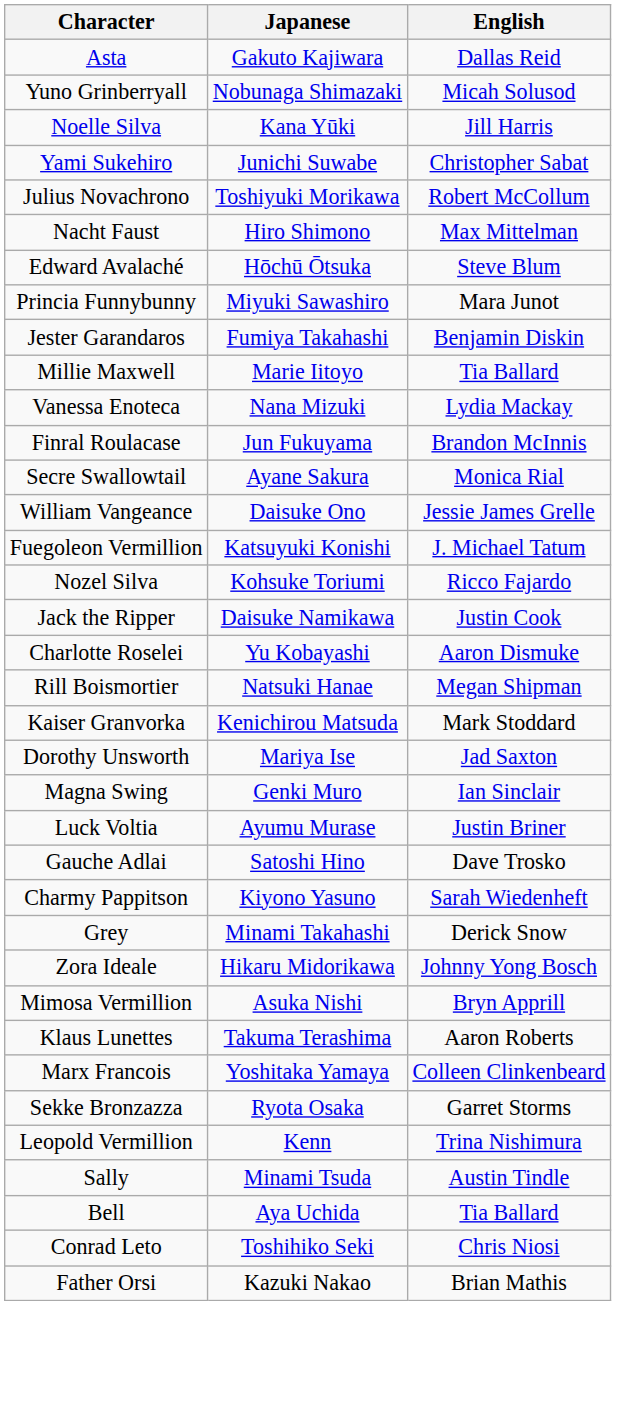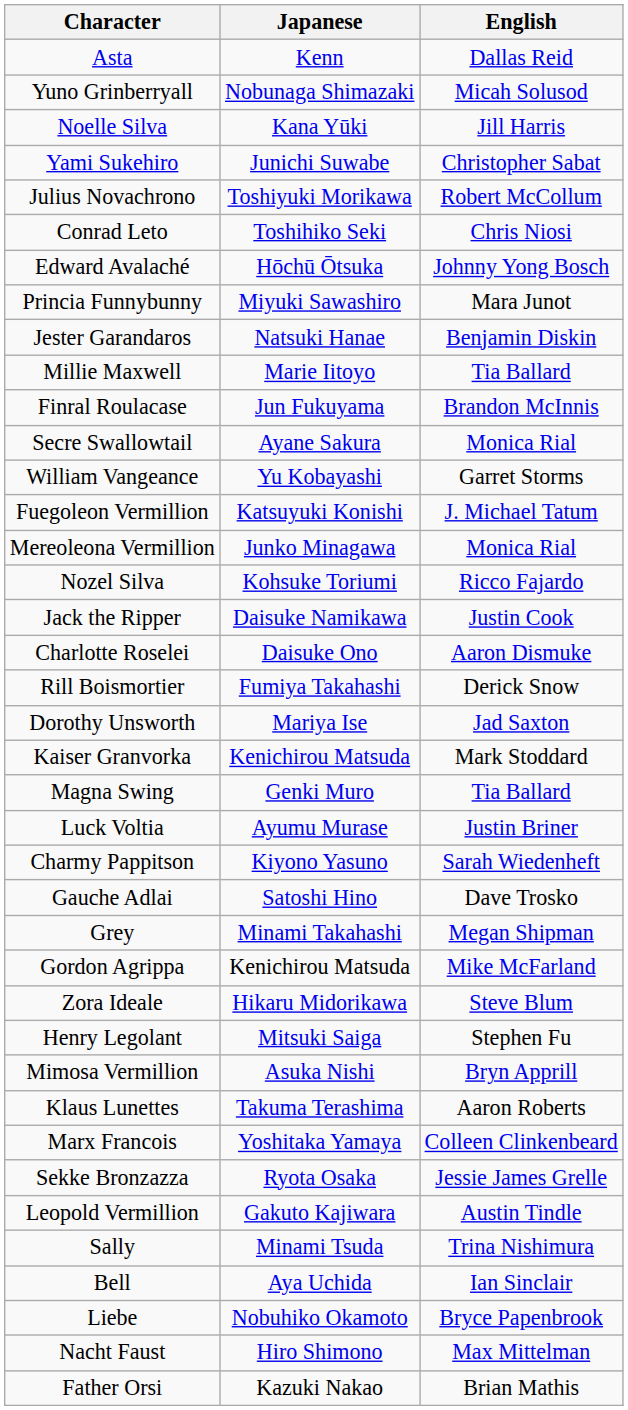 <table class="wikitable" style="text-align:center;">
 <tr>
 <th>Character</th>
 <th>Japanese</th>
 <th>English</th>
 </tr>
 <tr>
 <td><a href='#'>Asta</a></td>
-<td><a href='#'>Gakuto Kajiwara</a></td>
+<td><a href='#'>Kenn</a></td>
 <td><a href='#'>Dallas Reid</a></td>
 </tr>
 <tr>
 <td>Yuno Grinberryall</td>
 <td><a href='#'>Nobunaga Shimazaki</a></td>
 <td><a href='#'>Micah Solusod</a></td>
 </tr>
 <tr>
 <td><a href='#'>Noelle Silva</a></td>
 <td><a href='#'>Kana Yūki</a></td>
 <td><a href='#'>Jill Harris</a></td>
 </tr>
 <tr>
 <td><a href='#'>Yami Sukehiro</a></td>
 <td><a href='#'>Junichi Suwabe</a></td>
 <td><a href='#'>Christopher Sabat</a></td>
 </tr>
 <tr>
 <td>Julius Novachrono</td>
 <td><a href='#'>Toshiyuki Morikawa</a></td>
 <td><a href='#'>Robert McCollum</a></td>
 </tr>
 <tr>
-<td>Nacht Faust</td>
-<td><a href='#'>Hiro Shimono</a></td>
-<td><a href='#'>Max Mittelman</a></td>
+<td>Conrad Leto</td>
+<td><a href='#'>Toshihiko Seki</a></td>
+<td><a href='#'>Chris Niosi</a></td>
 </tr>
 <tr>
 <td>Edward Avalaché</td>
 <td><a href='#'>Hōchū Ōtsuka</a></td>
-<td><a href='#'>Steve Blum</a></td>
+<td><a href='#'>Johnny Yong Bosch</a></td>
 </tr>
 <tr>
 <td>Princia Funnybunny</td>
 <td><a href='#'>Miyuki Sawashiro</a></td>
 <td>Mara Junot</td>
 </tr>
 <tr>
 <td>Jester Garandaros</td>
-<td><a href='#'>Fumiya Takahashi</a></td>
+<td><a href='#'>Natsuki Hanae</a></td>
 <td><a href='#'>Benjamin Diskin</a></td>
 </tr>
 <tr>
 <td>Millie Maxwell</td>
 <td><a href='#'>Marie Iitoyo</a></td>
 <td><a href='#'>Tia Ballard</a></td>
-</tr>
-<tr>
-<td>Vanessa Enoteca</td>
-<td><a href='#'>Nana Mizuki</a></td>
-<td><a href='#'>Lydia Mackay</a></td>
 </tr>
 <tr>
 <td>Finral Roulacase</td>
 <td><a href='#'>Jun Fukuyama</a></td>
 <td><a href='#'>Brandon McInnis</a></td>
 </tr>
 <tr>
 <td>Secre Swallowtail</td>
 <td><a href='#'>Ayane Sakura</a></td>
 <td><a href='#'>Monica Rial</a></td>
 </tr>
 <tr>
 <td>William Vangeance</td>
-<td><a href='#'>Daisuke Ono</a></td>
-<td><a href='#'>Jessie James Grelle</a></td>
+<td><a href='#'>Yu Kobayashi</a></td>
+<td>Garret Storms</td>
 </tr>
 <tr>
 <td>Fuegoleon Vermillion</td>
 <td><a href='#'>Katsuyuki Konishi</a></td>
 <td><a href='#'>J. Michael Tatum</a></td>
+</tr>
+<tr>
+<td>Mereoleona Vermillion</td>
+<td><a href='#'>Junko Minagawa</a></td>
+<td><a href='#'>Monica Rial</a></td>
 </tr>
 <tr>
 <td>Nozel Silva</td>
 <td><a href='#'>Kohsuke Toriumi</a></td>
 <td><a href='#'>Ricco Fajardo</a></td>
 </tr>
 <tr>
 <td>Jack the Ripper</td>
 <td><a href='#'>Daisuke Namikawa</a></td>
 <td><a href='#'>Justin Cook</a></td>
 </tr>
 <tr>
 <td>Charlotte Roselei</td>
-<td><a href='#'>Yu Kobayashi</a></td>
+<td><a href='#'>Daisuke Ono</a></td>
 <td><a href='#'>Aaron Dismuke</a></td>
 </tr>
 <tr>
 <td>Rill Boismortier</td>
-<td><a href='#'>Natsuki Hanae</a></td>
-<td><a href='#'>Megan Shipman</a></td>
+<td><a href='#'>Fumiya Takahashi</a></td>
+<td>Derick Snow</td>
+</tr>
+<tr>
+<td>Dorothy Unsworth</td>
+<td><a href='#'>Mariya Ise</a></td>
+<td><a href='#'>Jad Saxton</a></td>
 </tr>
 <tr>
 <td>Kaiser Granvorka</td>
 <td><a href='#'>Kenichirou Matsuda</a></td>
 <td>Mark Stoddard</td>
 </tr>
 <tr>
-<td>Dorothy Unsworth</td>
-<td><a href='#'>Mariya Ise</a></td>
-<td><a href='#'>Jad Saxton</a></td>
-</tr>
-<tr>
 <td>Magna Swing</td>
 <td><a href='#'>Genki Muro</a></td>
-<td><a href='#'>Ian Sinclair</a></td>
+<td><a href='#'>Tia Ballard</a></td>
 </tr>
 <tr>
 <td>Luck Voltia</td>
 <td><a href='#'>Ayumu Murase</a></td>
 <td><a href='#'>Justin Briner</a></td>
 </tr>
 <tr>
+<td>Charmy Pappitson</td>
+<td><a href='#'>Kiyono Yasuno</a></td>
+<td><a href='#'>Sarah Wiedenheft</a></td>
+</tr>
+<tr>
 <td>Gauche Adlai</td>
 <td><a href='#'>Satoshi Hino</a></td>
 <td>Dave Trosko</td>
 </tr>
 <tr>
-<td>Charmy Pappitson</td>
-<td><a href='#'>Kiyono Yasuno</a></td>
-<td><a href='#'>Sarah Wiedenheft</a></td>
+<td>Grey</td>
+<td><a href='#'>Minami Takahashi</a></td>
+<td><a href='#'>Megan Shipman</a></td>
 </tr>
 <tr>
-<td>Grey</td>
-<td><a href='#'>Minami Takahashi</a></td>
-<td>Derick Snow</td>
+<td>Gordon Agrippa</td>
+<td>Kenichirou Matsuda</td>
+<td><a href='#'>Mike McFarland</a></td>
 </tr>
 <tr>
 <td>Zora Ideale</td>
 <td><a href='#'>Hikaru Midorikawa</a></td>
-<td><a href='#'>Johnny Yong Bosch</a></td>
+<td><a href='#'>Steve Blum</a></td>
+</tr>
+<tr>
+<td>Henry Legolant</td>
+<td><a href='#'>Mitsuki Saiga</a></td>
+<td>Stephen Fu</td>
 </tr>
 <tr>
 <td>Mimosa Vermillion</td>
 <td><a href='#'>Asuka Nishi</a></td>
 <td><a href='#'>Bryn Apprill</a></td>
 </tr>
 <tr>
 <td>Klaus Lunettes</td>
 <td><a href='#'>Takuma Terashima</a></td>
 <td>Aaron Roberts</td>
 </tr>
 <tr>
 <td>Marx Francois</td>
 <td><a href='#'>Yoshitaka Yamaya</a></td>
 <td><a href='#'>Colleen Clinkenbeard</a></td>
 </tr>
 <tr>
 <td>Sekke Bronzazza</td>
 <td><a href='#'>Ryota Osaka</a></td>
-<td>Garret Storms</td>
+<td><a href='#'>Jessie James Grelle</a></td>
 </tr>
 <tr>
 <td>Leopold Vermillion</td>
-<td><a href='#'>Kenn</a></td>
-<td><a href='#'>Trina Nishimura</a></td>
+<td><a href='#'>Gakuto Kajiwara</a></td>
+<td><a href='#'>Austin Tindle</a></td>
 </tr>
 <tr>
 <td>Sally</td>
 <td><a href='#'>Minami Tsuda</a></td>
-<td><a href='#'>Austin Tindle</a></td>
+<td><a href='#'>Trina Nishimura</a></td>
 </tr>
 <tr>
 <td>Bell</td>
 <td><a href='#'>Aya Uchida</a></td>
-<td><a href='#'>Tia Ballard</a></td>
+<td><a href='#'>Ian Sinclair</a></td>
 </tr>
 <tr>
-<td>Conrad Leto</td>
-<td><a href='#'>Toshihiko Seki</a></td>
-<td><a href='#'>Chris Niosi</a></td>
+<td>Liebe</td>
+<td><a href='#'>Nobuhiko Okamoto</a></td>
+<td><a href='#'>Bryce Papenbrook</a></td>
+</tr>
+<tr>
+<td>Nacht Faust</td>
+<td><a href='#'>Hiro Shimono</a></td>
+<td><a href='#'>Max Mittelman</a></td>
 </tr>
 <tr>
 <td>Father Orsi</td>
 <td>Kazuki Nakao</td>
 <td>Brian Mathis</td>
 </tr>
 </table>
